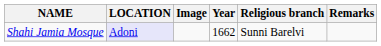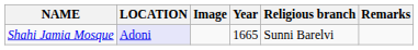 <table class="wikitable sortable">
 <tr>
 <th>NAME</th>
 <th>LOCATION</th>
 <th>Image</th>
 <th>Year</th>
 <th>Religious branch</th>
 <th>Remarks</th>
 </tr>
 <tr>
 <td><em><a href='#'>Shahi Jamia Mosque</a></em></td>
 <td style="background: lavender;"><a href='#'>Adoni</a></td>
 <td></td>
-<td>1662</td>
+<td>1665</td>
 <td>Sunni Barelvi</td>
 <td></td>
 </tr>
 </table>
